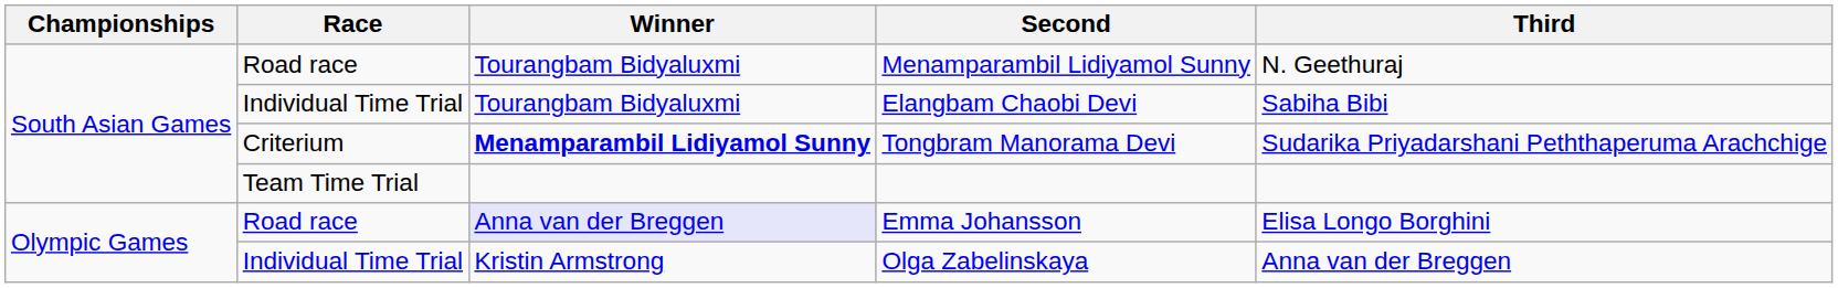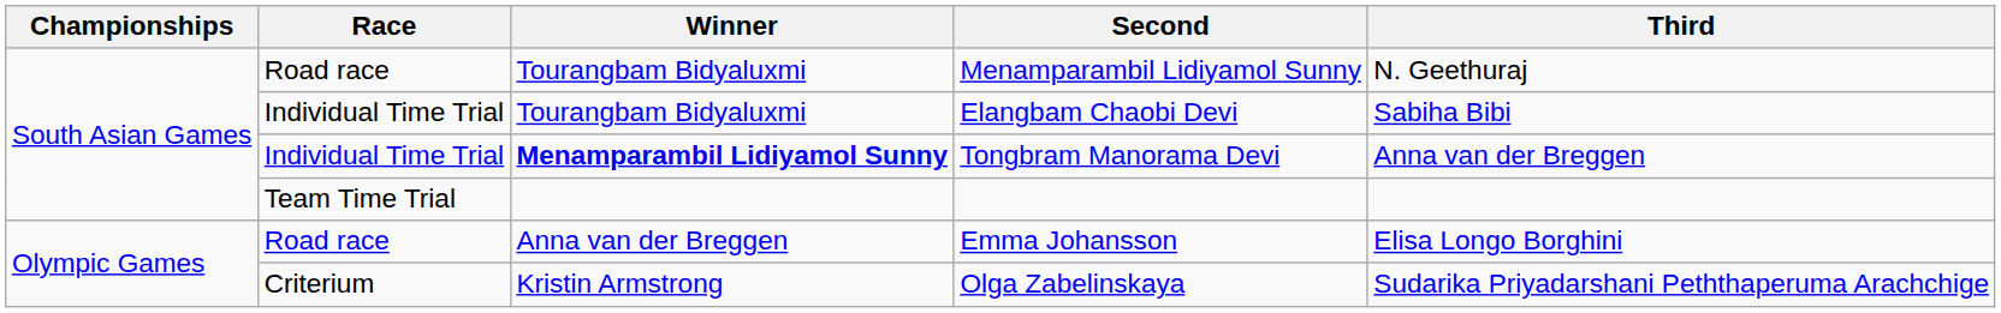 <table class="wikitable sortable">
 <tr>
 <th>Championships</th>
 <th>Race</th>
 <th>Winner</th>
 <th>Second</th>
 <th>Third</th>
 </tr>
 <tr>
 <td rowspan="4"><a href='#'>South Asian Games</a></td>
 <td>Road race</td>
 <td> <a href='#'>Tourangbam Bidyaluxmi</a></td>
 <td> <a href='#'>Menamparambil Lidiyamol Sunny</a></td>
 <td> N. Geethuraj</td>
 </tr>
 <tr>
 <td>Individual Time Trial</td>
 <td> <a href='#'>Tourangbam Bidyaluxmi</a></td>
 <td> <a href='#'>Elangbam Chaobi Devi</a></td>
 <td> <a href='#'>Sabiha Bibi</a></td>
 </tr>
 <tr>
-<td>Criterium</td>
+<td><a href='#'>Individual Time Trial</a></td>
 <td><strong> <a href='#'>Menamparambil Lidiyamol Sunny</a></strong></td>
 <td> <a href='#'>Tongbram Manorama Devi</a></td>
-<td> <a href='#'>Sudarika Priyadarshani Peththaperuma Arachchige</a></td>
+<td> <a href='#'>Anna van der Breggen</a></td>
 </tr>
 <tr>
 <td>Team Time Trial</td>
 <td></td>
 <td></td>
 <td></td>
 </tr>
 <tr>
 <td rowspan="2"> <a href='#'>Olympic Games</a></td>
 <td><a href='#'>Road race</a></td>
-<td style="background: lavender;"> <a href='#'>Anna van der Breggen</a></td>
+<td> <a href='#'>Anna van der Breggen</a></td>
 <td> <a href='#'>Emma Johansson</a></td>
 <td> <a href='#'>Elisa Longo Borghini</a></td>
 </tr>
 <tr>
-<td><a href='#'>Individual Time Trial</a></td>
+<td>Criterium</td>
 <td> <a href='#'>Kristin Armstrong</a></td>
 <td> <a href='#'>Olga Zabelinskaya</a></td>
-<td> <a href='#'>Anna van der Breggen</a></td>
+<td> <a href='#'>Sudarika Priyadarshani Peththaperuma Arachchige</a></td>
 </tr>
 </table>
